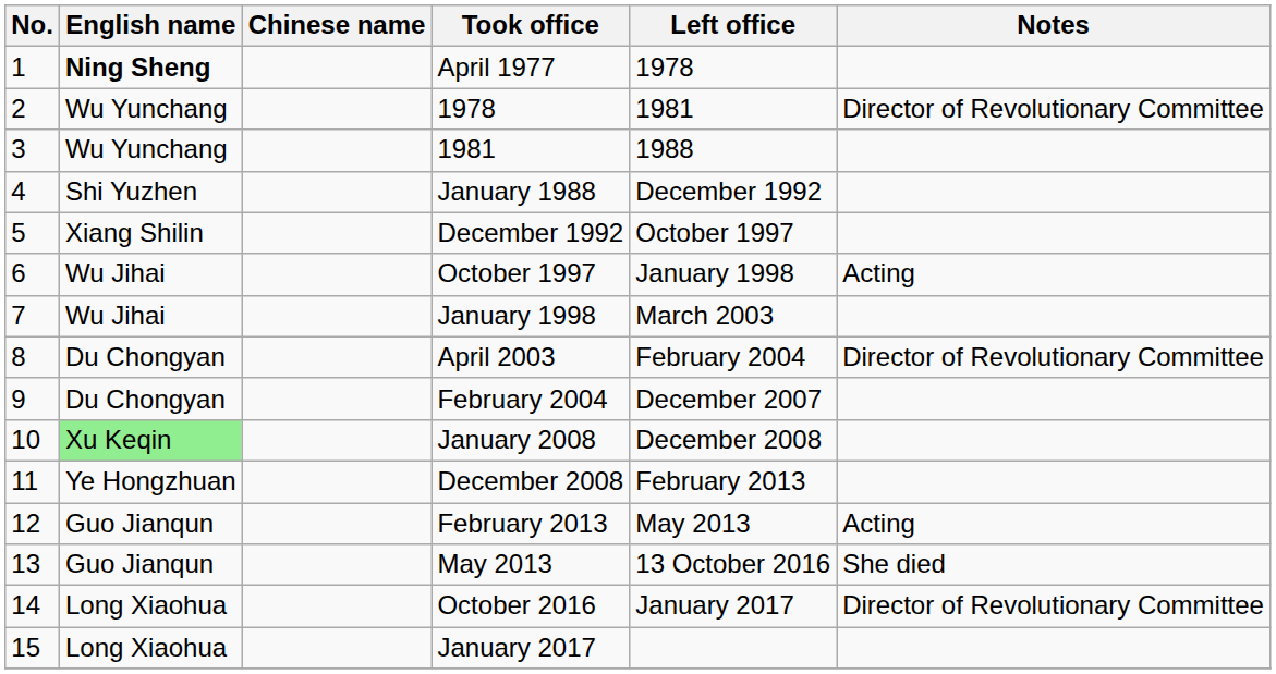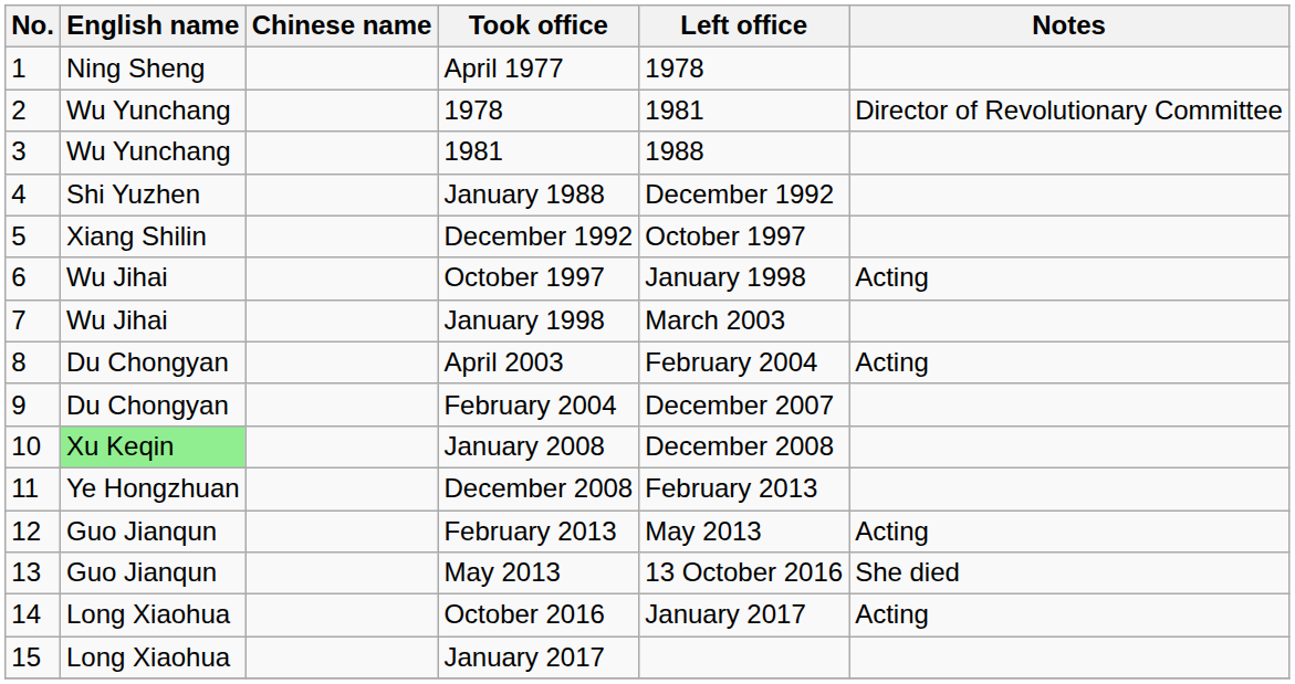 <table class="wikitable">
 <tr>
 <th>No.</th>
 <th>English name</th>
 <th>Chinese name</th>
 <th>Took office</th>
 <th>Left office</th>
 <th>Notes</th>
 </tr>
 <tr>
 <td>1</td>
-<td><strong>Ning Sheng</strong></td>
+<td>Ning Sheng</td>
 <td></td>
 <td>April 1977</td>
 <td>1978</td>
 <td></td>
 </tr>
 <tr>
 <td>2</td>
 <td>Wu Yunchang</td>
 <td></td>
 <td>1978</td>
 <td>1981</td>
 <td>Director of Revolutionary Committee</td>
 </tr>
 <tr>
 <td>3</td>
 <td>Wu Yunchang</td>
 <td></td>
 <td>1981</td>
 <td>1988</td>
 <td></td>
 </tr>
 <tr>
 <td>4</td>
 <td>Shi Yuzhen</td>
 <td></td>
 <td>January 1988</td>
 <td>December 1992</td>
 <td></td>
 </tr>
 <tr>
 <td>5</td>
 <td>Xiang Shilin</td>
 <td></td>
 <td>December 1992</td>
 <td>October 1997</td>
 <td></td>
 </tr>
 <tr>
 <td>6</td>
 <td>Wu Jihai</td>
 <td></td>
 <td>October 1997</td>
 <td>January 1998</td>
 <td>Acting</td>
 </tr>
 <tr>
 <td>7</td>
 <td>Wu Jihai</td>
 <td></td>
 <td>January 1998</td>
 <td>March 2003</td>
 <td></td>
 </tr>
 <tr>
 <td>8</td>
 <td>Du Chongyan</td>
 <td></td>
 <td>April 2003</td>
 <td>February 2004</td>
-<td>Director of Revolutionary Committee</td>
+<td>Acting</td>
 </tr>
 <tr>
 <td>9</td>
 <td>Du Chongyan</td>
 <td></td>
 <td>February 2004</td>
 <td>December 2007</td>
 <td></td>
 </tr>
 <tr>
 <td>10</td>
 <td style="background: lightgreen;">Xu Keqin</td>
 <td></td>
 <td>January 2008</td>
 <td>December 2008</td>
 <td></td>
 </tr>
 <tr>
 <td>11</td>
 <td>Ye Hongzhuan</td>
 <td></td>
 <td>December 2008</td>
 <td>February 2013</td>
 <td></td>
 </tr>
 <tr>
 <td>12</td>
 <td>Guo Jianqun</td>
 <td></td>
 <td>February 2013</td>
 <td>May 2013</td>
 <td>Acting</td>
 </tr>
 <tr>
 <td>13</td>
 <td>Guo Jianqun</td>
 <td></td>
 <td>May 2013</td>
 <td>13 October 2016</td>
 <td>She died</td>
 </tr>
 <tr>
 <td>14</td>
 <td>Long Xiaohua</td>
 <td></td>
 <td>October 2016</td>
 <td>January 2017</td>
-<td>Director of Revolutionary Committee</td>
+<td>Acting</td>
 </tr>
 <tr>
 <td>15</td>
 <td>Long Xiaohua</td>
 <td></td>
 <td>January 2017</td>
 <td></td>
 <td></td>
 </tr>
 <tr>
 </tr>
 </table>
